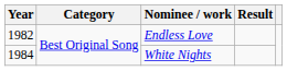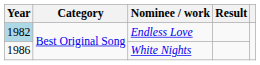 <table class="wikitable">
 <tr>
 <th>Year</th>
 <th>Category</th>
 <th>Nominee / work</th>
 <th>Result</th>
 <th></th>
 </tr>
 <tr>
-<td>1982</td>
+<td style="background: lightblue;">1982</td>
 <td rowspan="2"><a href='#'>Best Original Song</a></td>
 <td><em><a href='#'>Endless Love</a></em><br></td>
 <td></td>
 <td rowspan="2"><br></td>
 </tr>
 <tr>
-<td>1984</td>
+<td>1986</td>
 <td><em><a href='#'>White Nights</a></em><br></td>
 <td></td>
 </tr>
 </table>
